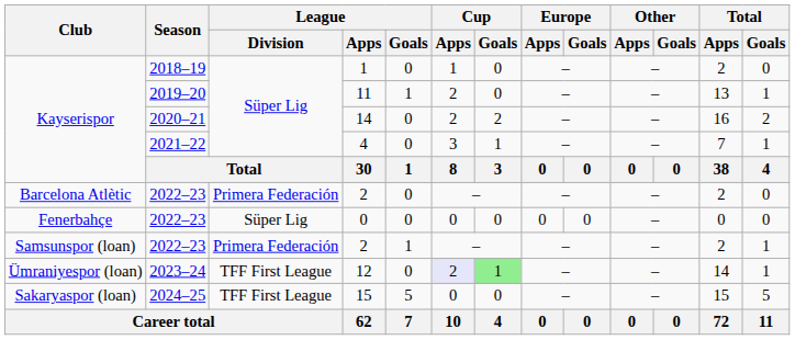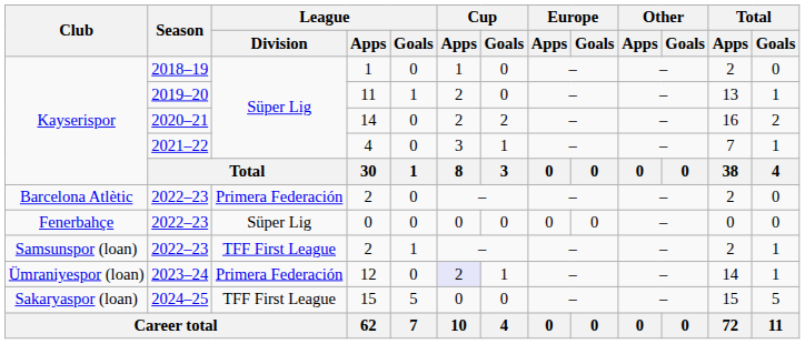 <table class="wikitable" style="text-align: center">
 <tr>
 <th rowspan="2">Club</th>
 <th rowspan="2">Season</th>
 <th colspan="3">League</th>
 <th colspan="2">Cup</th>
 <th colspan="2">Europe</th>
 <th colspan="2">Other</th>
 <th colspan="2">Total</th>
 </tr>
 <tr>
 <th>Division</th>
 <th>Apps</th>
 <th>Goals</th>
 <th>Apps</th>
 <th>Goals</th>
 <th>Apps</th>
 <th>Goals</th>
 <th>Apps</th>
 <th>Goals</th>
 <th>Apps</th>
 <th>Goals</th>
 </tr>
 <tr>
 <td rowspan="5"><a href='#'>Kayserispor</a></td>
 <td><a href='#'>2018–19</a></td>
 <td rowspan="4"><a href='#'>Süper Lig</a></td>
 <td>1</td>
 <td>0</td>
 <td>1</td>
 <td>0</td>
 <td colspan="2">–</td>
 <td colspan="2">–</td>
 <td>2</td>
 <td>0</td>
 </tr>
 <tr>
 <td><a href='#'>2019–20</a></td>
 <td>11</td>
 <td>1</td>
 <td>2</td>
 <td>0</td>
 <td colspan="2">–</td>
 <td colspan="2">–</td>
 <td>13</td>
 <td>1</td>
 </tr>
 <tr>
 <td><a href='#'>2020–21</a></td>
 <td>14</td>
 <td>0</td>
 <td>2</td>
 <td>2</td>
 <td colspan="2">–</td>
 <td colspan="2">–</td>
 <td>16</td>
 <td>2</td>
 </tr>
 <tr>
 <td><a href='#'>2021–22</a></td>
 <td>4</td>
 <td>0</td>
 <td>3</td>
 <td>1</td>
 <td colspan="2">–</td>
 <td colspan="2">–</td>
 <td>7</td>
 <td>1</td>
 </tr>
 <tr>
 <th colspan="2">Total</th>
 <th>30</th>
 <th>1</th>
 <th>8</th>
 <th>3</th>
 <th>0</th>
 <th>0</th>
 <th>0</th>
 <th>0</th>
 <th>38</th>
 <th>4</th>
 </tr>
 <tr>
 <td><a href='#'>Barcelona Atlètic</a></td>
 <td><a href='#'>2022–23</a></td>
 <td><a href='#'>Primera Federación</a></td>
 <td>2</td>
 <td>0</td>
 <td colspan="2">–</td>
 <td colspan="2">–</td>
 <td colspan="2">–</td>
 <td>2</td>
 <td>0</td>
 </tr>
 <tr>
 <td><a href='#'>Fenerbahçe</a></td>
 <td><a href='#'>2022–23</a></td>
 <td>Süper Lig</td>
 <td>0</td>
 <td>0</td>
 <td>0</td>
 <td>0</td>
 <td>0</td>
 <td>0</td>
 <td colspan="2">–</td>
 <td>0</td>
 <td>0</td>
 </tr>
 <tr>
 <td><a href='#'>Samsunspor</a> (loan)</td>
 <td><a href='#'>2022–23</a></td>
-<td><a href='#'>Primera Federación</a></td>
+<td><a href='#'>TFF First League</a></td>
 <td>2</td>
 <td>1</td>
 <td colspan="2">–</td>
 <td colspan="2">–</td>
 <td colspan="2">–</td>
 <td>2</td>
 <td>1</td>
 </tr>
 <tr>
 <td><a href='#'>Ümraniyespor</a> (loan)</td>
 <td><a href='#'>2023–24</a></td>
-<td>TFF First League</td>
+<td><a href='#'>Primera Federación</a></td>
 <td>12</td>
 <td>0</td>
 <td style="background: lavender;">2</td>
-<td style="background: lightgreen;">1</td>
+<td>1</td>
 <td colspan="2">–</td>
 <td colspan="2">–</td>
 <td>14</td>
 <td>1</td>
 </tr>
 <tr>
 <td><a href='#'>Sakaryaspor</a> (loan)</td>
 <td><a href='#'>2024–25</a></td>
 <td>TFF First League</td>
 <td>15</td>
 <td>5</td>
 <td>0</td>
 <td>0</td>
 <td colspan="2">–</td>
 <td colspan="2">–</td>
 <td>15</td>
 <td>5</td>
 </tr>
 <tr>
 <th colspan="3">Career total</th>
 <th>62</th>
 <th>7</th>
 <th>10</th>
 <th>4</th>
 <th>0</th>
 <th>0</th>
 <th>0</th>
 <th>0</th>
 <th>72</th>
 <th>11</th>
 </tr>
 </table>
